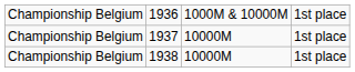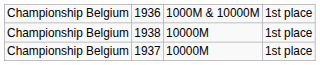 <table class="wikitable">
 <tr>
 <td>Championship Belgium</td>
 <td>1936</td>
 <td>1000M & 10000M</td>
 <td>1st place</td>
 </tr>
 <tr>
 <td>Championship Belgium</td>
-<td>1937</td>
+<td>1938</td>
 <td>10000M</td>
 <td>1st place</td>
 </tr>
 <tr>
 <td>Championship Belgium</td>
-<td>1938</td>
+<td>1937</td>
 <td>10000M</td>
 <td>1st place</td>
 </tr>
 </table>
